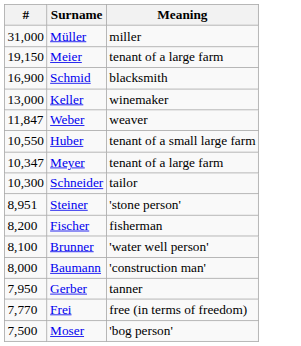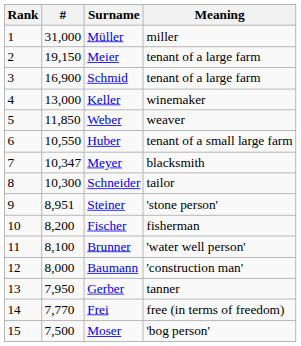 <table class="wikitable">
 <tr>
+<th>Rank</th>
 <th>#</th>
 <th>Surname</th>
 <th>Meaning</th>
 </tr>
 <tr>
+<td>1</td>
 <td>31,000</td>
 <td><a href='#'>Müller</a></td>
 <td>miller</td>
 </tr>
 <tr>
+<td>2</td>
 <td>19,150</td>
 <td><a href='#'>Meier</a></td>
 <td>tenant of a large farm</td>
 </tr>
 <tr>
+<td>3</td>
 <td>16,900</td>
 <td><a href='#'>Schmid</a></td>
-<td>blacksmith</td>
+<td>tenant of a large farm</td>
 </tr>
 <tr>
+<td>4</td>
 <td>13,000</td>
 <td><a href='#'>Keller</a></td>
 <td>winemaker</td>
 </tr>
 <tr>
-<td>11,847</td>
+<td>5</td>
+<td>11,850</td>
 <td><a href='#'>Weber</a></td>
 <td>weaver</td>
 </tr>
 <tr>
+<td>6</td>
 <td>10,550</td>
 <td><a href='#'>Huber</a></td>
 <td>tenant of a small large farm</td>
 </tr>
 <tr>
+<td>7</td>
 <td>10,347</td>
 <td><a href='#'>Meyer</a></td>
-<td>tenant of a large farm</td>
+<td>blacksmith</td>
 </tr>
 <tr>
+<td>8</td>
 <td>10,300</td>
 <td><a href='#'>Schneider</a></td>
 <td>tailor</td>
 </tr>
 <tr>
+<td>9</td>
 <td>8,951</td>
 <td><a href='#'>Steiner</a></td>
 <td>'stone person'</td>
 </tr>
 <tr>
+<td>10</td>
 <td>8,200</td>
 <td><a href='#'>Fischer</a></td>
 <td>fisherman</td>
 </tr>
 <tr>
+<td>11</td>
 <td>8,100</td>
 <td><a href='#'>Brunner</a></td>
 <td>'water well person'</td>
 </tr>
 <tr>
+<td>12</td>
 <td>8,000</td>
 <td><a href='#'>Baumann</a></td>
 <td>'construction man'</td>
 </tr>
 <tr>
+<td>13</td>
 <td>7,950</td>
 <td><a href='#'>Gerber</a></td>
 <td>tanner</td>
 </tr>
 <tr>
+<td>14</td>
 <td>7,770</td>
 <td><a href='#'>Frei</a></td>
 <td>free (in terms of freedom)</td>
 </tr>
 <tr>
+<td>15</td>
 <td>7,500</td>
 <td><a href='#'>Moser</a></td>
 <td>'bog person'</td>
 </tr>
 </table>
